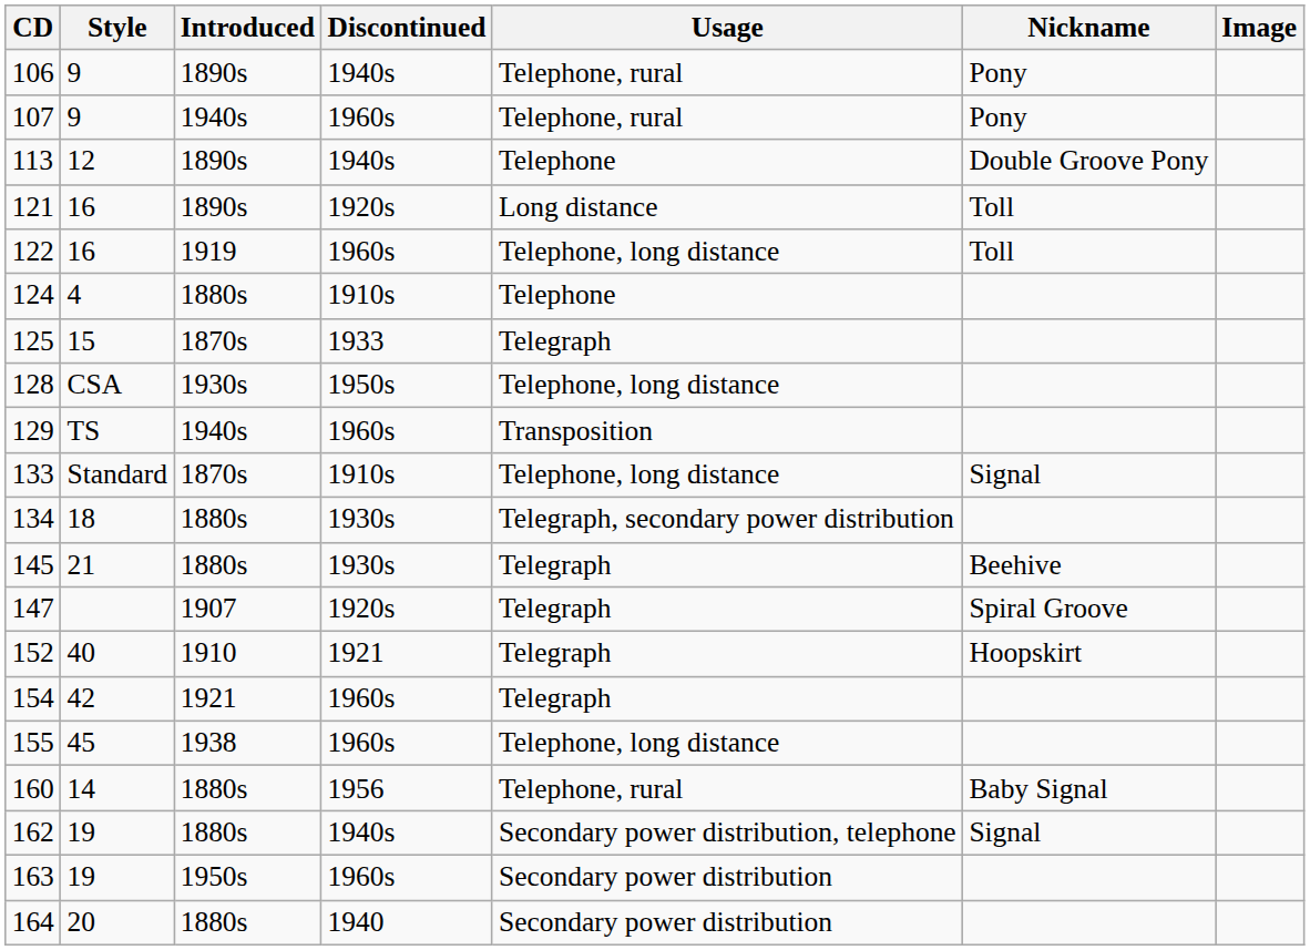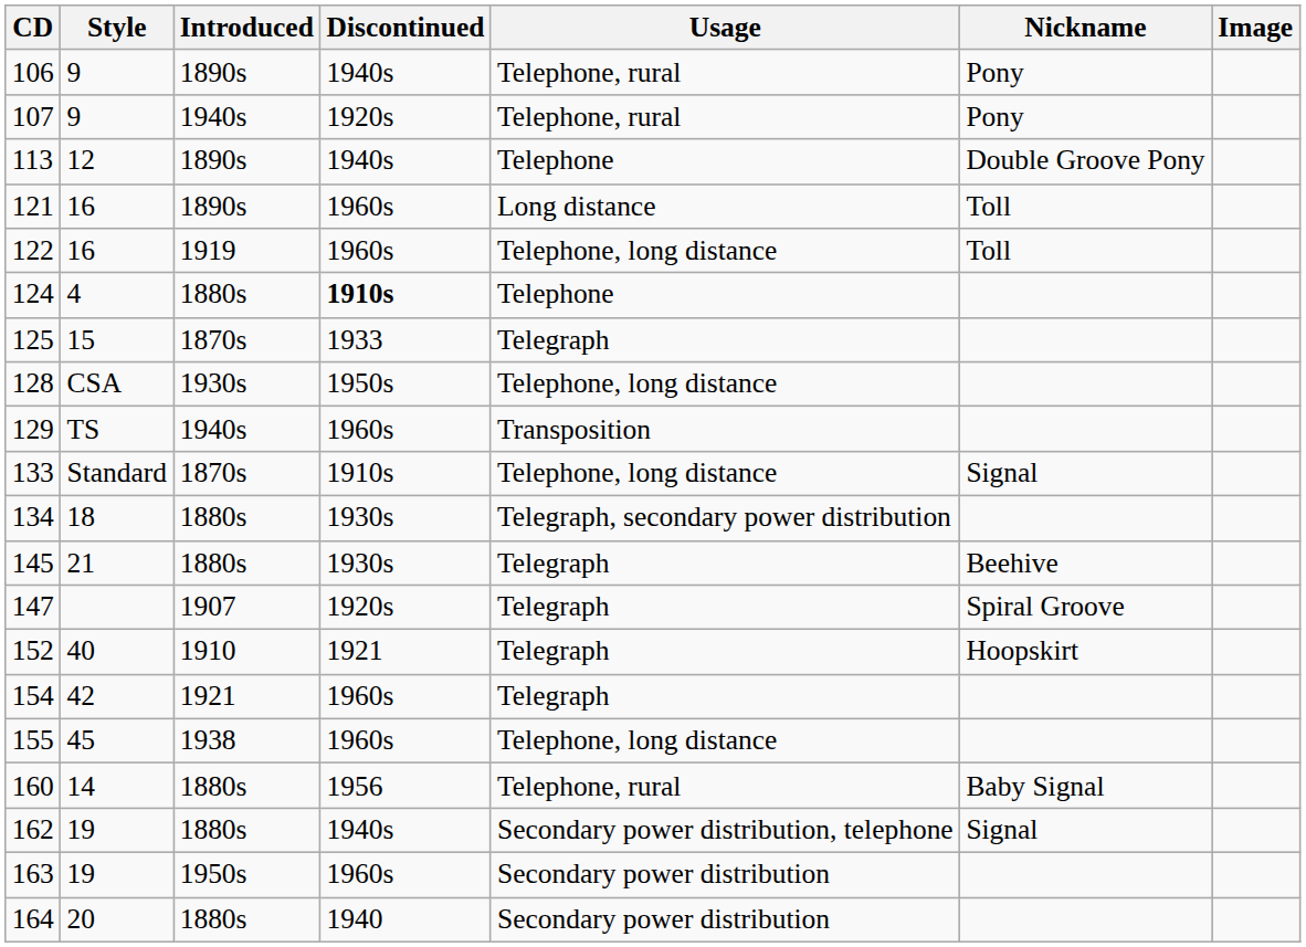 <table class="wikitable sortable">
 <tr>
 <th>CD</th>
 <th>Style</th>
 <th>Introduced</th>
 <th>Discontinued</th>
 <th>Usage</th>
 <th>Nickname</th>
 <th>Image</th>
 </tr>
 <tr>
 <td>106</td>
 <td>9</td>
 <td>1890s</td>
 <td>1940s</td>
 <td>Telephone, rural</td>
 <td>Pony</td>
 <td></td>
 </tr>
 <tr>
 <td>107</td>
 <td>9</td>
 <td>1940s</td>
-<td>1960s</td>
+<td>1920s</td>
 <td>Telephone, rural</td>
 <td>Pony</td>
 <td></td>
 </tr>
 <tr>
 <td>113</td>
 <td>12</td>
 <td>1890s</td>
 <td>1940s</td>
 <td>Telephone</td>
 <td>Double Groove Pony</td>
 <td></td>
 </tr>
 <tr>
 <td>121</td>
 <td>16</td>
 <td>1890s</td>
-<td>1920s</td>
+<td>1960s</td>
 <td>Long distance</td>
 <td>Toll</td>
 <td></td>
 </tr>
 <tr>
 <td>122</td>
 <td>16</td>
 <td>1919</td>
 <td>1960s</td>
 <td>Telephone, long distance</td>
 <td>Toll</td>
 <td></td>
 </tr>
 <tr>
 <td>124</td>
 <td>4</td>
 <td>1880s</td>
-<td>1910s</td>
+<td><strong>1910s</strong></td>
 <td>Telephone</td>
 <td></td>
 <td></td>
 </tr>
 <tr>
 <td>125</td>
 <td>15</td>
 <td>1870s</td>
 <td>1933</td>
 <td>Telegraph</td>
 <td></td>
 <td></td>
 </tr>
 <tr>
 <td>128</td>
 <td>CSA</td>
 <td>1930s</td>
 <td>1950s</td>
 <td>Telephone, long distance</td>
 <td></td>
 <td></td>
 </tr>
 <tr>
 <td>129</td>
 <td>TS</td>
 <td>1940s</td>
 <td>1960s</td>
 <td>Transposition</td>
 <td></td>
 <td></td>
 </tr>
 <tr>
 <td>133</td>
 <td>Standard</td>
 <td>1870s</td>
 <td>1910s</td>
 <td>Telephone, long distance</td>
 <td>Signal</td>
 <td></td>
 </tr>
 <tr>
 <td>134</td>
 <td>18</td>
 <td>1880s</td>
 <td>1930s</td>
 <td>Telegraph, secondary power distribution</td>
 <td></td>
 <td></td>
 </tr>
 <tr>
 <td>145</td>
 <td>21</td>
 <td>1880s</td>
 <td>1930s</td>
 <td>Telegraph</td>
 <td>Beehive</td>
 <td></td>
 </tr>
 <tr>
 <td>147</td>
 <td></td>
 <td>1907</td>
 <td>1920s</td>
 <td>Telegraph</td>
 <td>Spiral Groove</td>
 <td></td>
 </tr>
 <tr>
 <td>152</td>
 <td>40</td>
 <td>1910</td>
 <td>1921</td>
 <td>Telegraph</td>
 <td>Hoopskirt</td>
 <td></td>
 </tr>
 <tr>
 <td>154</td>
 <td>42</td>
 <td>1921</td>
 <td>1960s</td>
 <td>Telegraph</td>
 <td></td>
 <td></td>
 </tr>
 <tr>
 <td>155</td>
 <td>45</td>
 <td>1938</td>
 <td>1960s</td>
 <td>Telephone, long distance</td>
 <td></td>
 <td></td>
 </tr>
 <tr>
 <td>160</td>
 <td>14</td>
 <td>1880s</td>
 <td>1956</td>
 <td>Telephone, rural</td>
 <td>Baby Signal</td>
 <td></td>
 </tr>
 <tr>
 <td>162</td>
 <td>19</td>
 <td>1880s</td>
 <td>1940s</td>
 <td>Secondary power distribution, telephone</td>
 <td>Signal</td>
 <td></td>
 </tr>
 <tr>
 <td>163</td>
 <td>19</td>
 <td>1950s</td>
 <td>1960s</td>
 <td>Secondary power distribution</td>
 <td></td>
 <td></td>
 </tr>
 <tr>
 <td>164</td>
 <td>20</td>
 <td>1880s</td>
 <td>1940</td>
 <td>Secondary power distribution</td>
 <td></td>
 <td></td>
 </tr>
 </table>
